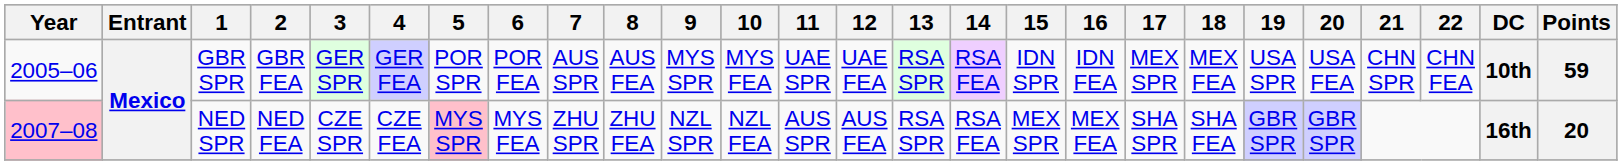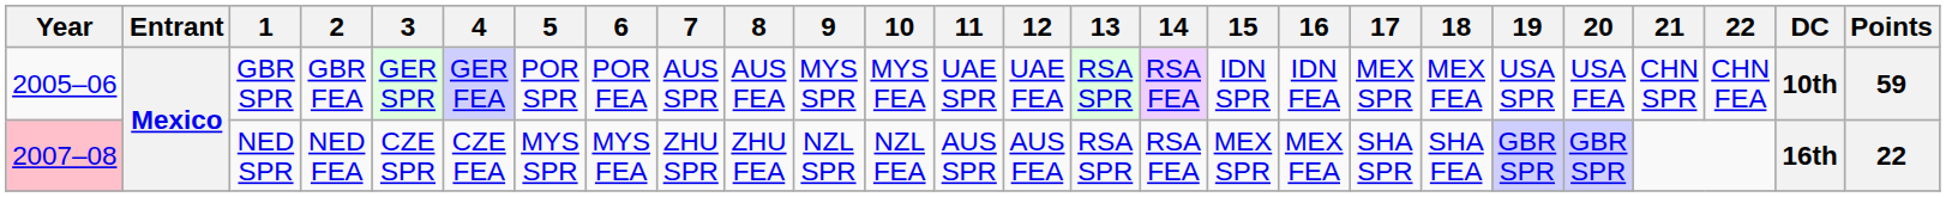 <table class="wikitable" style="text-align:center; font-size:85%">
 <tr>
 <th>Year</th>
 <th>Entrant</th>
 <th>1</th>
 <th>2</th>
 <th>3</th>
 <th>4</th>
 <th>5</th>
 <th>6</th>
 <th>7</th>
 <th>8</th>
 <th>9</th>
 <th>10</th>
 <th>11</th>
 <th>12</th>
 <th>13</th>
 <th>14</th>
 <th>15</th>
 <th>16</th>
 <th>17</th>
 <th>18</th>
 <th>19</th>
 <th>20</th>
 <th>21</th>
 <th>22</th>
 <th>DC</th>
 <th>Points</th>
 </tr>
 <tr>
 <td nowrap><a href='#'>2005–06</a></td>
 <th rowspan=2><a href='#'>Mexico</a></th>
 <td><a href='#'>GBR<br>SPR</a></td>
 <td><a href='#'>GBR<br>FEA</a></td>
 <td style="background:#DFFFDF;"><a href='#'>GER<br>SPR</a><br></td>
 <td style="background:#CFCFFF;"><a href='#'>GER<br>FEA</a><br></td>
 <td><a href='#'>POR<br>SPR</a></td>
 <td><a href='#'>POR<br>FEA</a></td>
 <td><a href='#'>AUS<br>SPR</a></td>
 <td><a href='#'>AUS<br>FEA</a></td>
 <td><a href='#'>MYS<br>SPR</a></td>
 <td><a href='#'>MYS<br>FEA</a></td>
 <td><a href='#'>UAE<br>SPR</a></td>
 <td><a href='#'>UAE<br>FEA</a></td>
 <td style="background:#DFFFDF;"><a href='#'>RSA<br>SPR</a><br></td>
 <td style="background:#EFCFFF;"><a href='#'>RSA<br>FEA</a><br></td>
 <td><a href='#'>IDN<br>SPR</a></td>
 <td><a href='#'>IDN<br>FEA</a></td>
 <td><a href='#'>MEX<br>SPR</a></td>
 <td><a href='#'>MEX<br>FEA</a></td>
 <td><a href='#'>USA<br>SPR</a></td>
 <td><a href='#'>USA<br>FEA</a></td>
 <td><a href='#'>CHN<br>SPR</a></td>
 <td><a href='#'>CHN<br>FEA</a></td>
 <th>10th</th>
 <th>59</th>
 </tr>
 <tr>
 <td style="background: pink;"><a href='#'>2007–08</a></td>
 <td><a href='#'>NED<br>SPR</a></td>
 <td><a href='#'>NED<br>FEA</a></td>
 <td><a href='#'>CZE<br>SPR</a></td>
 <td><a href='#'>CZE<br>FEA</a></td>
-<td style="background: pink;"><a href='#'>MYS<br>SPR</a></td>
+<td><a href='#'>MYS<br>SPR</a></td>
 <td><a href='#'>MYS<br>FEA</a></td>
 <td><a href='#'>ZHU<br>SPR</a></td>
 <td><a href='#'>ZHU<br>FEA</a></td>
 <td><a href='#'>NZL<br>SPR</a></td>
 <td><a href='#'>NZL<br>FEA</a></td>
 <td><a href='#'>AUS<br>SPR</a></td>
 <td><a href='#'>AUS<br>FEA</a></td>
 <td><a href='#'>RSA<br>SPR</a></td>
 <td><a href='#'>RSA<br>FEA</a></td>
 <td><a href='#'>MEX<br>SPR</a></td>
 <td><a href='#'>MEX<br>FEA</a></td>
 <td><a href='#'>SHA<br>SPR</a></td>
 <td><a href='#'>SHA<br>FEA</a></td>
 <td style="background:#CFCFFF;"><a href='#'>GBR<br>SPR</a><br></td>
 <td style="background:#CFCFFF;"><a href='#'>GBR<br>SPR</a><br></td>
 <td colspan=2></td>
 <th>16th</th>
-<th>20</th>
+<th>22</th>
 </tr>
 </table>
